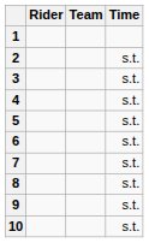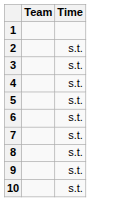 <table class="wikitable">
 <tr>
 <th></th>
-<th>Rider</th>
 <th>Team</th>
 <th>Time</th>
 </tr>
 <tr>
 <th>1</th>
 <td></td>
-<td></td>
 <td align="right"></td>
 </tr>
 <tr>
 <th>2</th>
-<td></td>
 <td></td>
 <td align="right">s.t.</td>
 </tr>
 <tr>
 <th>3</th>
 <td></td>
-<td></td>
 <td align="right">s.t.</td>
 </tr>
 <tr>
 <th>4</th>
-<td></td>
 <td></td>
 <td align="right">s.t.</td>
 </tr>
 <tr>
 <th>5</th>
 <td></td>
-<td></td>
 <td align="right">s.t.</td>
 </tr>
 <tr>
 <th>6</th>
-<td></td>
 <td></td>
 <td align="right">s.t.</td>
 </tr>
 <tr>
 <th>7</th>
 <td></td>
-<td></td>
 <td align="right">s.t.</td>
 </tr>
 <tr>
 <th>8</th>
-<td></td>
 <td></td>
 <td align="right">s.t.</td>
 </tr>
 <tr>
 <th>9</th>
 <td></td>
-<td></td>
 <td align="right">s.t.</td>
 </tr>
 <tr>
 <th>10</th>
 <td></td>
-<td></td>
 <td align="right">s.t.</td>
 </tr>
 </table>
